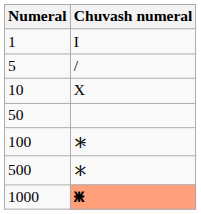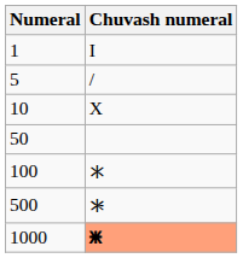 <table class="wikitable">
 <tr>
 <th>Numeral</th>
 <th>Chuvash numeral</th>
 </tr>
 <tr>
 <td>1</td>
 <td>I</td>
 </tr>
 <tr>
 <td>5</td>
 <td>/</td>
 </tr>
 <tr>
 <td>10</td>
 <td>X</td>
 </tr>
 <tr>
 <td>50</td>
 <td></td>
 </tr>
 <tr>
 <td>100</td>
-<td>𐠁</td>
+<td>𐠀</td>
 </tr>
 <tr>
 <td>500</td>
-<td>𐠀</td>
+<td>𐠁</td>
 </tr>
 <tr>
 <td>1000</td>
 <td style="background: lightsalmon;"><strong>𐳿</strong></td>
 </tr>
 </table>
